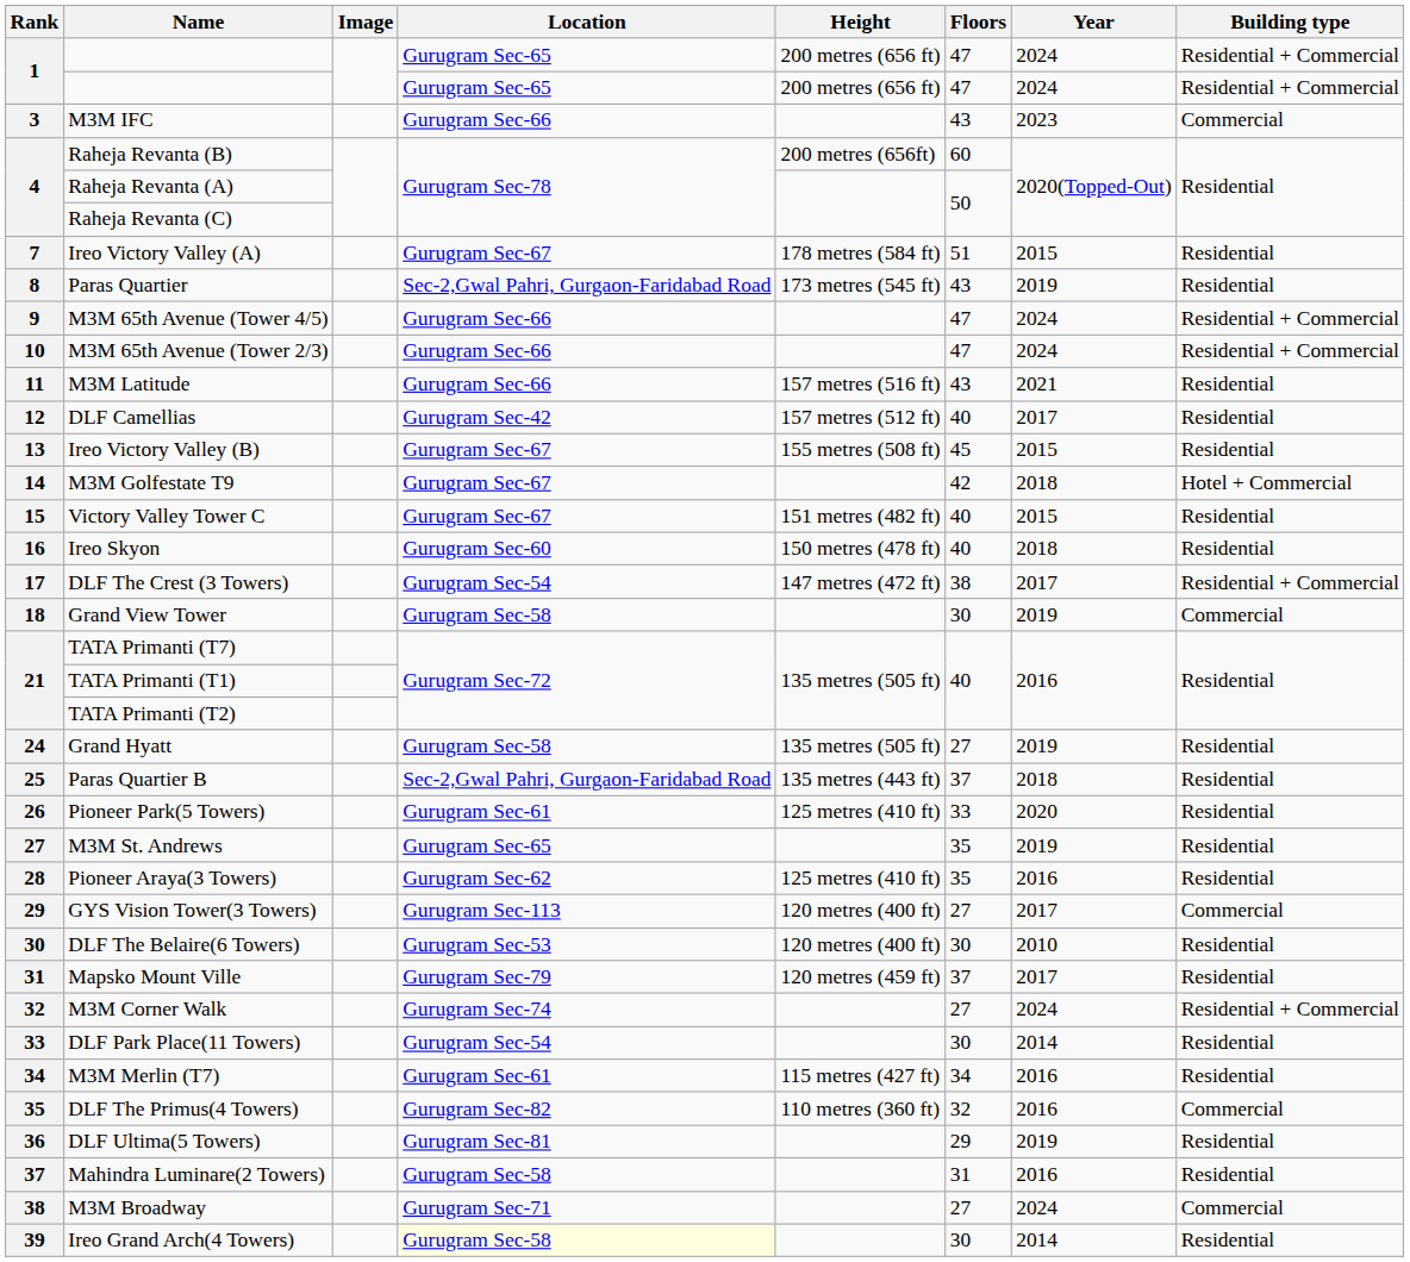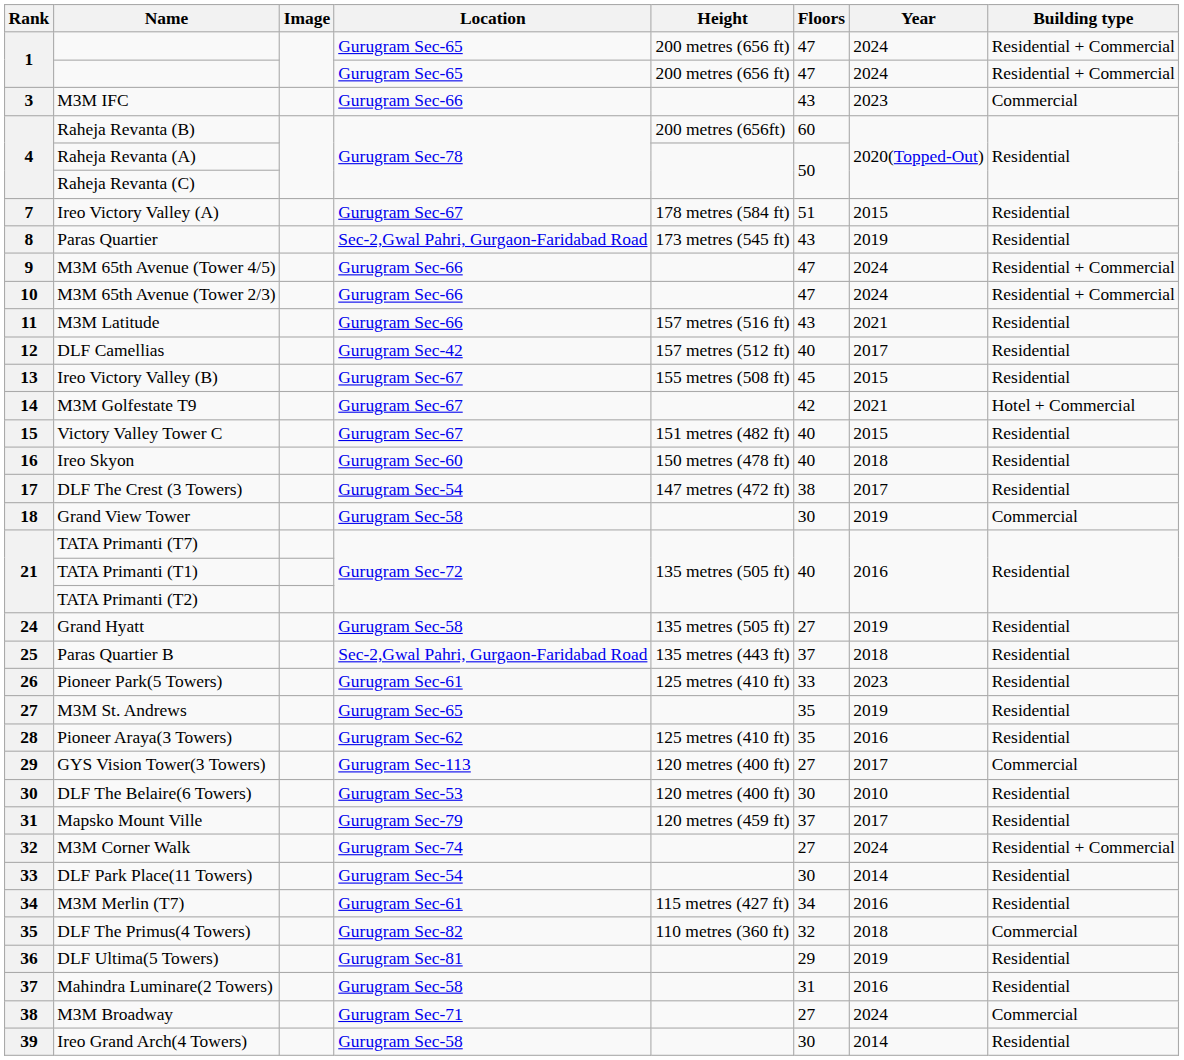 <table class="wikitable sortable">
 <tr>
 <th>Rank</th>
 <th>Name</th>
 <th>Image</th>
 <th>Location</th>
 <th>Height</th>
 <th>Floors</th>
 <th>Year</th>
 <th>Building type</th>
 </tr>
 <tr>
 <th rowspan="2">1</th>
 <td></td>
 <td rowspan="2"></td>
 <td><a href='#'>Gurugram Sec-65</a></td>
 <td>200 metres (656 ft)</td>
 <td>47</td>
 <td>2024</td>
 <td>Residential + Commercial</td>
 </tr>
 <tr>
 <td></td>
 <td><a href='#'>Gurugram Sec-65</a></td>
 <td>200 metres (656 ft)</td>
 <td>47</td>
 <td>2024</td>
 <td>Residential + Commercial</td>
 </tr>
 <tr>
 <th>3</th>
 <td>M3M IFC</td>
 <td></td>
 <td><a href='#'>Gurugram Sec-66</a></td>
 <td></td>
 <td>43</td>
 <td>2023</td>
 <td>Commercial</td>
 </tr>
 <tr>
 <th rowspan="3">4</th>
 <td>Raheja Revanta (B)</td>
 <td rowspan="3"></td>
 <td rowspan="3"><a href='#'>Gurugram Sec-78</a></td>
 <td>200 metres (656ft)</td>
 <td>60</td>
 <td rowspan="3">2020(<a href='#'>Topped-Out</a>)</td>
 <td rowspan="3">Residential</td>
 </tr>
 <tr>
 <td>Raheja Revanta (A)</td>
 <td rowspan="2"></td>
 <td rowspan="2">50</td>
 </tr>
 <tr>
 <td>Raheja Revanta (C)</td>
 </tr>
 <tr>
 <th>7</th>
 <td>Ireo Victory Valley (A)</td>
 <td></td>
 <td><a href='#'>Gurugram Sec-67</a></td>
 <td>178 metres (584 ft)</td>
 <td>51</td>
 <td>2015</td>
 <td>Residential</td>
 </tr>
 <tr>
 <th>8</th>
 <td>Paras Quartier</td>
 <td></td>
 <td><a href='#'>Sec-2,Gwal Pahri, Gurgaon-Faridabad Road</a></td>
 <td>173 metres (545 ft)</td>
 <td>43</td>
 <td>2019</td>
 <td>Residential</td>
 </tr>
 <tr>
 <th>9</th>
 <td>M3M 65th Avenue (Tower 4/5)</td>
 <td></td>
 <td><a href='#'>Gurugram Sec-66</a></td>
 <td></td>
 <td>47</td>
 <td>2024</td>
 <td>Residential + Commercial</td>
 </tr>
 <tr>
 <th>10</th>
 <td>M3M 65th Avenue (Tower 2/3)</td>
 <td></td>
 <td><a href='#'>Gurugram Sec-66</a></td>
 <td></td>
 <td>47</td>
 <td>2024</td>
 <td>Residential + Commercial</td>
 </tr>
 <tr>
 <th>11</th>
 <td>M3M Latitude</td>
 <td></td>
 <td><a href='#'>Gurugram Sec-66</a></td>
 <td>157 metres (516 ft)</td>
 <td>43</td>
 <td>2021</td>
 <td>Residential</td>
 </tr>
 <tr>
 <th>12</th>
 <td>DLF Camellias</td>
 <td></td>
 <td><a href='#'>Gurugram Sec-42</a></td>
 <td>157 metres (512 ft)</td>
 <td>40</td>
 <td>2017</td>
 <td>Residential</td>
 </tr>
 <tr>
 <th>13</th>
 <td>Ireo Victory Valley (B)</td>
 <td></td>
 <td><a href='#'>Gurugram Sec-67</a></td>
 <td>155 metres (508 ft)</td>
 <td>45</td>
 <td>2015</td>
 <td>Residential</td>
 </tr>
 <tr>
 <th>14</th>
 <td>M3M Golfestate T9</td>
 <td></td>
 <td><a href='#'>Gurugram Sec-67</a></td>
 <td></td>
 <td>42</td>
-<td>2018</td>
+<td>2021</td>
 <td>Hotel + Commercial</td>
 </tr>
 <tr>
 <th>15</th>
 <td>Victory Valley Tower C</td>
 <td></td>
 <td><a href='#'>Gurugram Sec-67</a></td>
 <td>151 metres (482 ft)</td>
 <td>40</td>
 <td>2015</td>
 <td>Residential</td>
 </tr>
 <tr>
 <th>16</th>
 <td>Ireo Skyon</td>
 <td></td>
 <td><a href='#'>Gurugram Sec-60</a></td>
 <td>150 metres (478 ft)</td>
 <td>40</td>
 <td>2018</td>
 <td>Residential</td>
 </tr>
 <tr>
 <th>17</th>
 <td>DLF The Crest (3 Towers)</td>
 <td></td>
 <td><a href='#'>Gurugram Sec-54</a></td>
 <td>147 metres (472 ft)</td>
 <td>38</td>
 <td>2017</td>
-<td>Residential + Commercial</td>
+<td>Residential</td>
 </tr>
 <tr>
 <th>18</th>
 <td>Grand View Tower</td>
 <td></td>
 <td><a href='#'>Gurugram Sec-58</a></td>
 <td></td>
 <td>30</td>
 <td>2019</td>
 <td>Commercial</td>
 </tr>
 <tr>
 <th rowspan="3">21</th>
 <td>TATA Primanti (T7)</td>
 <td></td>
 <td rowspan="3"><a href='#'>Gurugram Sec-72</a></td>
 <td rowspan="3">135 metres (505 ft)</td>
 <td rowspan="3">40</td>
 <td rowspan="3">2016</td>
 <td rowspan="3">Residential</td>
 </tr>
 <tr>
 <td>TATA Primanti (T1)</td>
 <td></td>
 </tr>
 <tr>
 <td>TATA Primanti (T2)</td>
 <td></td>
 </tr>
 <tr>
 <th>24</th>
 <td>Grand Hyatt</td>
 <td></td>
 <td><a href='#'>Gurugram Sec-58</a></td>
 <td>135 metres (505 ft)</td>
 <td>27</td>
 <td>2019</td>
 <td>Residential</td>
 </tr>
 <tr>
 <th>25</th>
 <td>Paras Quartier B</td>
 <td></td>
 <td><a href='#'>Sec-2,Gwal Pahri, Gurgaon-Faridabad Road</a></td>
 <td>135 metres (443 ft)</td>
 <td>37</td>
 <td>2018</td>
 <td>Residential</td>
 </tr>
 <tr>
 <th>26</th>
 <td>Pioneer Park(5 Towers)</td>
 <td></td>
 <td><a href='#'>Gurugram Sec-61</a></td>
 <td>125 metres (410 ft)</td>
 <td>33</td>
-<td>2020</td>
+<td>2023</td>
 <td>Residential</td>
 </tr>
 <tr>
 <th>27</th>
 <td>M3M St. Andrews</td>
 <td></td>
 <td><a href='#'>Gurugram Sec-65</a></td>
 <td></td>
 <td>35</td>
 <td>2019</td>
 <td>Residential</td>
 </tr>
 <tr>
 <th>28</th>
 <td>Pioneer Araya(3 Towers)</td>
 <td></td>
 <td><a href='#'>Gurugram Sec-62</a></td>
 <td>125 metres (410 ft)</td>
 <td>35</td>
 <td>2016</td>
 <td>Residential</td>
 </tr>
 <tr>
 <th>29</th>
 <td>GYS Vision Tower(3 Towers)</td>
 <td></td>
 <td><a href='#'>Gurugram Sec-113</a></td>
 <td>120 metres (400 ft)</td>
 <td>27</td>
 <td>2017</td>
 <td>Commercial</td>
 </tr>
 <tr>
 <th>30</th>
 <td>DLF The Belaire(6 Towers)</td>
 <td></td>
 <td><a href='#'>Gurugram Sec-53</a></td>
 <td>120 metres (400 ft)</td>
 <td>30</td>
 <td>2010</td>
 <td>Residential</td>
 </tr>
 <tr>
 <th>31</th>
 <td>Mapsko Mount Ville</td>
 <td></td>
 <td><a href='#'>Gurugram Sec-79</a></td>
 <td>120 metres (459 ft)</td>
 <td>37</td>
 <td>2017</td>
 <td>Residential</td>
 </tr>
 <tr>
 <th>32</th>
 <td>M3M Corner Walk</td>
 <td></td>
 <td><a href='#'>Gurugram Sec-74</a></td>
 <td></td>
 <td>27</td>
 <td>2024</td>
 <td>Residential + Commercial</td>
 </tr>
 <tr>
 <th>33</th>
 <td>DLF Park Place(11 Towers)</td>
 <td></td>
 <td><a href='#'>Gurugram Sec-54</a></td>
 <td></td>
 <td>30</td>
 <td>2014</td>
 <td>Residential</td>
 </tr>
 <tr>
 <th>34</th>
 <td>M3M Merlin (T7)</td>
 <td></td>
 <td><a href='#'>Gurugram Sec-61</a></td>
 <td>115 metres (427 ft)</td>
 <td>34</td>
 <td>2016</td>
 <td>Residential</td>
 </tr>
 <tr>
 <th>35</th>
 <td>DLF The Primus(4 Towers)</td>
 <td></td>
 <td><a href='#'>Gurugram Sec-82</a></td>
 <td>110 metres (360 ft)</td>
 <td>32</td>
-<td>2016</td>
+<td>2018</td>
 <td>Commercial</td>
 </tr>
 <tr>
 <th>36</th>
 <td>DLF Ultima(5 Towers)</td>
 <td></td>
 <td><a href='#'>Gurugram Sec-81</a></td>
 <td></td>
 <td>29</td>
 <td>2019</td>
 <td>Residential</td>
 </tr>
 <tr>
 <th>37</th>
 <td>Mahindra Luminare(2 Towers)</td>
 <td></td>
 <td><a href='#'>Gurugram Sec-58</a></td>
 <td></td>
 <td>31</td>
 <td>2016</td>
 <td>Residential</td>
 </tr>
 <tr>
 <th>38</th>
 <td>M3M Broadway</td>
 <td></td>
 <td><a href='#'>Gurugram Sec-71</a></td>
 <td></td>
 <td>27</td>
 <td>2024</td>
 <td>Commercial</td>
 </tr>
 <tr>
 <th>39</th>
 <td>Ireo Grand Arch(4 Towers)</td>
 <td></td>
-<td style="background: lightyellow;"><a href='#'>Gurugram Sec-58</a></td>
+<td><a href='#'>Gurugram Sec-58</a></td>
 <td></td>
 <td>30</td>
 <td>2014</td>
 <td>Residential</td>
 </tr>
 </table>
